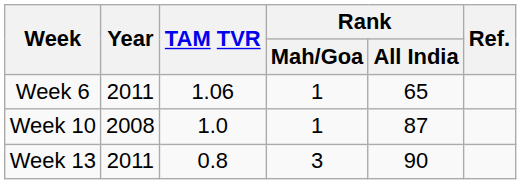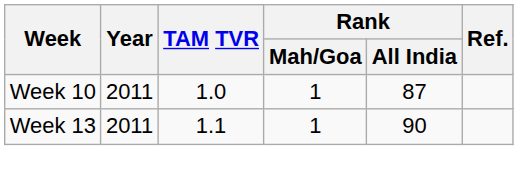 <table class="wikitable sortable" style="text-align:center">
 <tr>
 <th rowspan="2">Week</th>
 <th rowspan="2">Year</th>
 <th rowspan="2"><a href='#'>TAM</a> <a href='#'>TVR</a></th>
 <th colspan="2">Rank</th>
 <th rowspan="2">Ref.</th>
 </tr>
 <tr>
 <th>Mah/Goa</th>
 <th>All India</th>
 </tr>
 <tr>
-<td>Week 6</td>
+<td>Week 10</td>
 <td>2011</td>
-<td>1.06</td>
-<td>1</td>
-<td>65</td>
-<td></td>
-</tr>
-<tr>
-<td>Week 10</td>
-<td>2008</td>
 <td>1.0</td>
 <td>1</td>
 <td>87</td>
 <td></td>
 </tr>
 <tr>
 <td>Week 13</td>
 <td>2011</td>
-<td>0.8</td>
-<td>3</td>
+<td>1.1</td>
+<td>1</td>
 <td>90</td>
 <td></td>
 </tr>
 </table>
